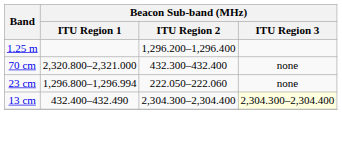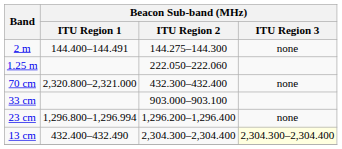 <table class="wikitable">
 <tr>
 <th rowspan="2">Band</th>
 <th colspan="3">Beacon Sub-band (MHz)</th>
 </tr>
 <tr>
 <th>ITU Region 1</th>
 <th>ITU Region 2</th>
 <th>ITU Region 3</th>
 </tr>
 <tr>
+<td align="center"><a href='#'>2 m</a></td>
+<td align="center">144.400–144.491</td>
+<td align="center">144.275–144.300</td>
+<td align="center">none</td>
+</tr>
+<tr>
 <td align="center"><a href='#'>1.25 m</a></td>
 <td></td>
-<td align="center">1,296.200–1,296.400</td>
+<td align="center">222.050–222.060</td>
 <td></td>
 </tr>
 <tr>
 <td align="center"><a href='#'>70 cm</a></td>
 <td align="center">2,320.800–2,321.000</td>
 <td align="center">432.300–432.400</td>
 <td align="center">none</td>
 </tr>
 <tr>
+<td align="center"><a href='#'>33 cm</a></td>
+<td></td>
+<td align="center">903.000–903.100</td>
+<td></td>
+</tr>
+<tr>
 <td align="center"><a href='#'>23 cm</a></td>
 <td align="center">1,296.800–1,296.994</td>
-<td align="center">222.050–222.060</td>
+<td align="center">1,296.200–1,296.400</td>
 <td align="center">none</td>
 </tr>
 <tr>
 <td align="center"><a href='#'>13 cm</a></td>
 <td align="center">432.400–432.490</td>
 <td align="center">2,304.300–2,304.400</td>
 <td align="center" style="background: lightyellow;">2,304.300–2,304.400</td>
 </tr>
 <tr>
 </tr>
 </table>
